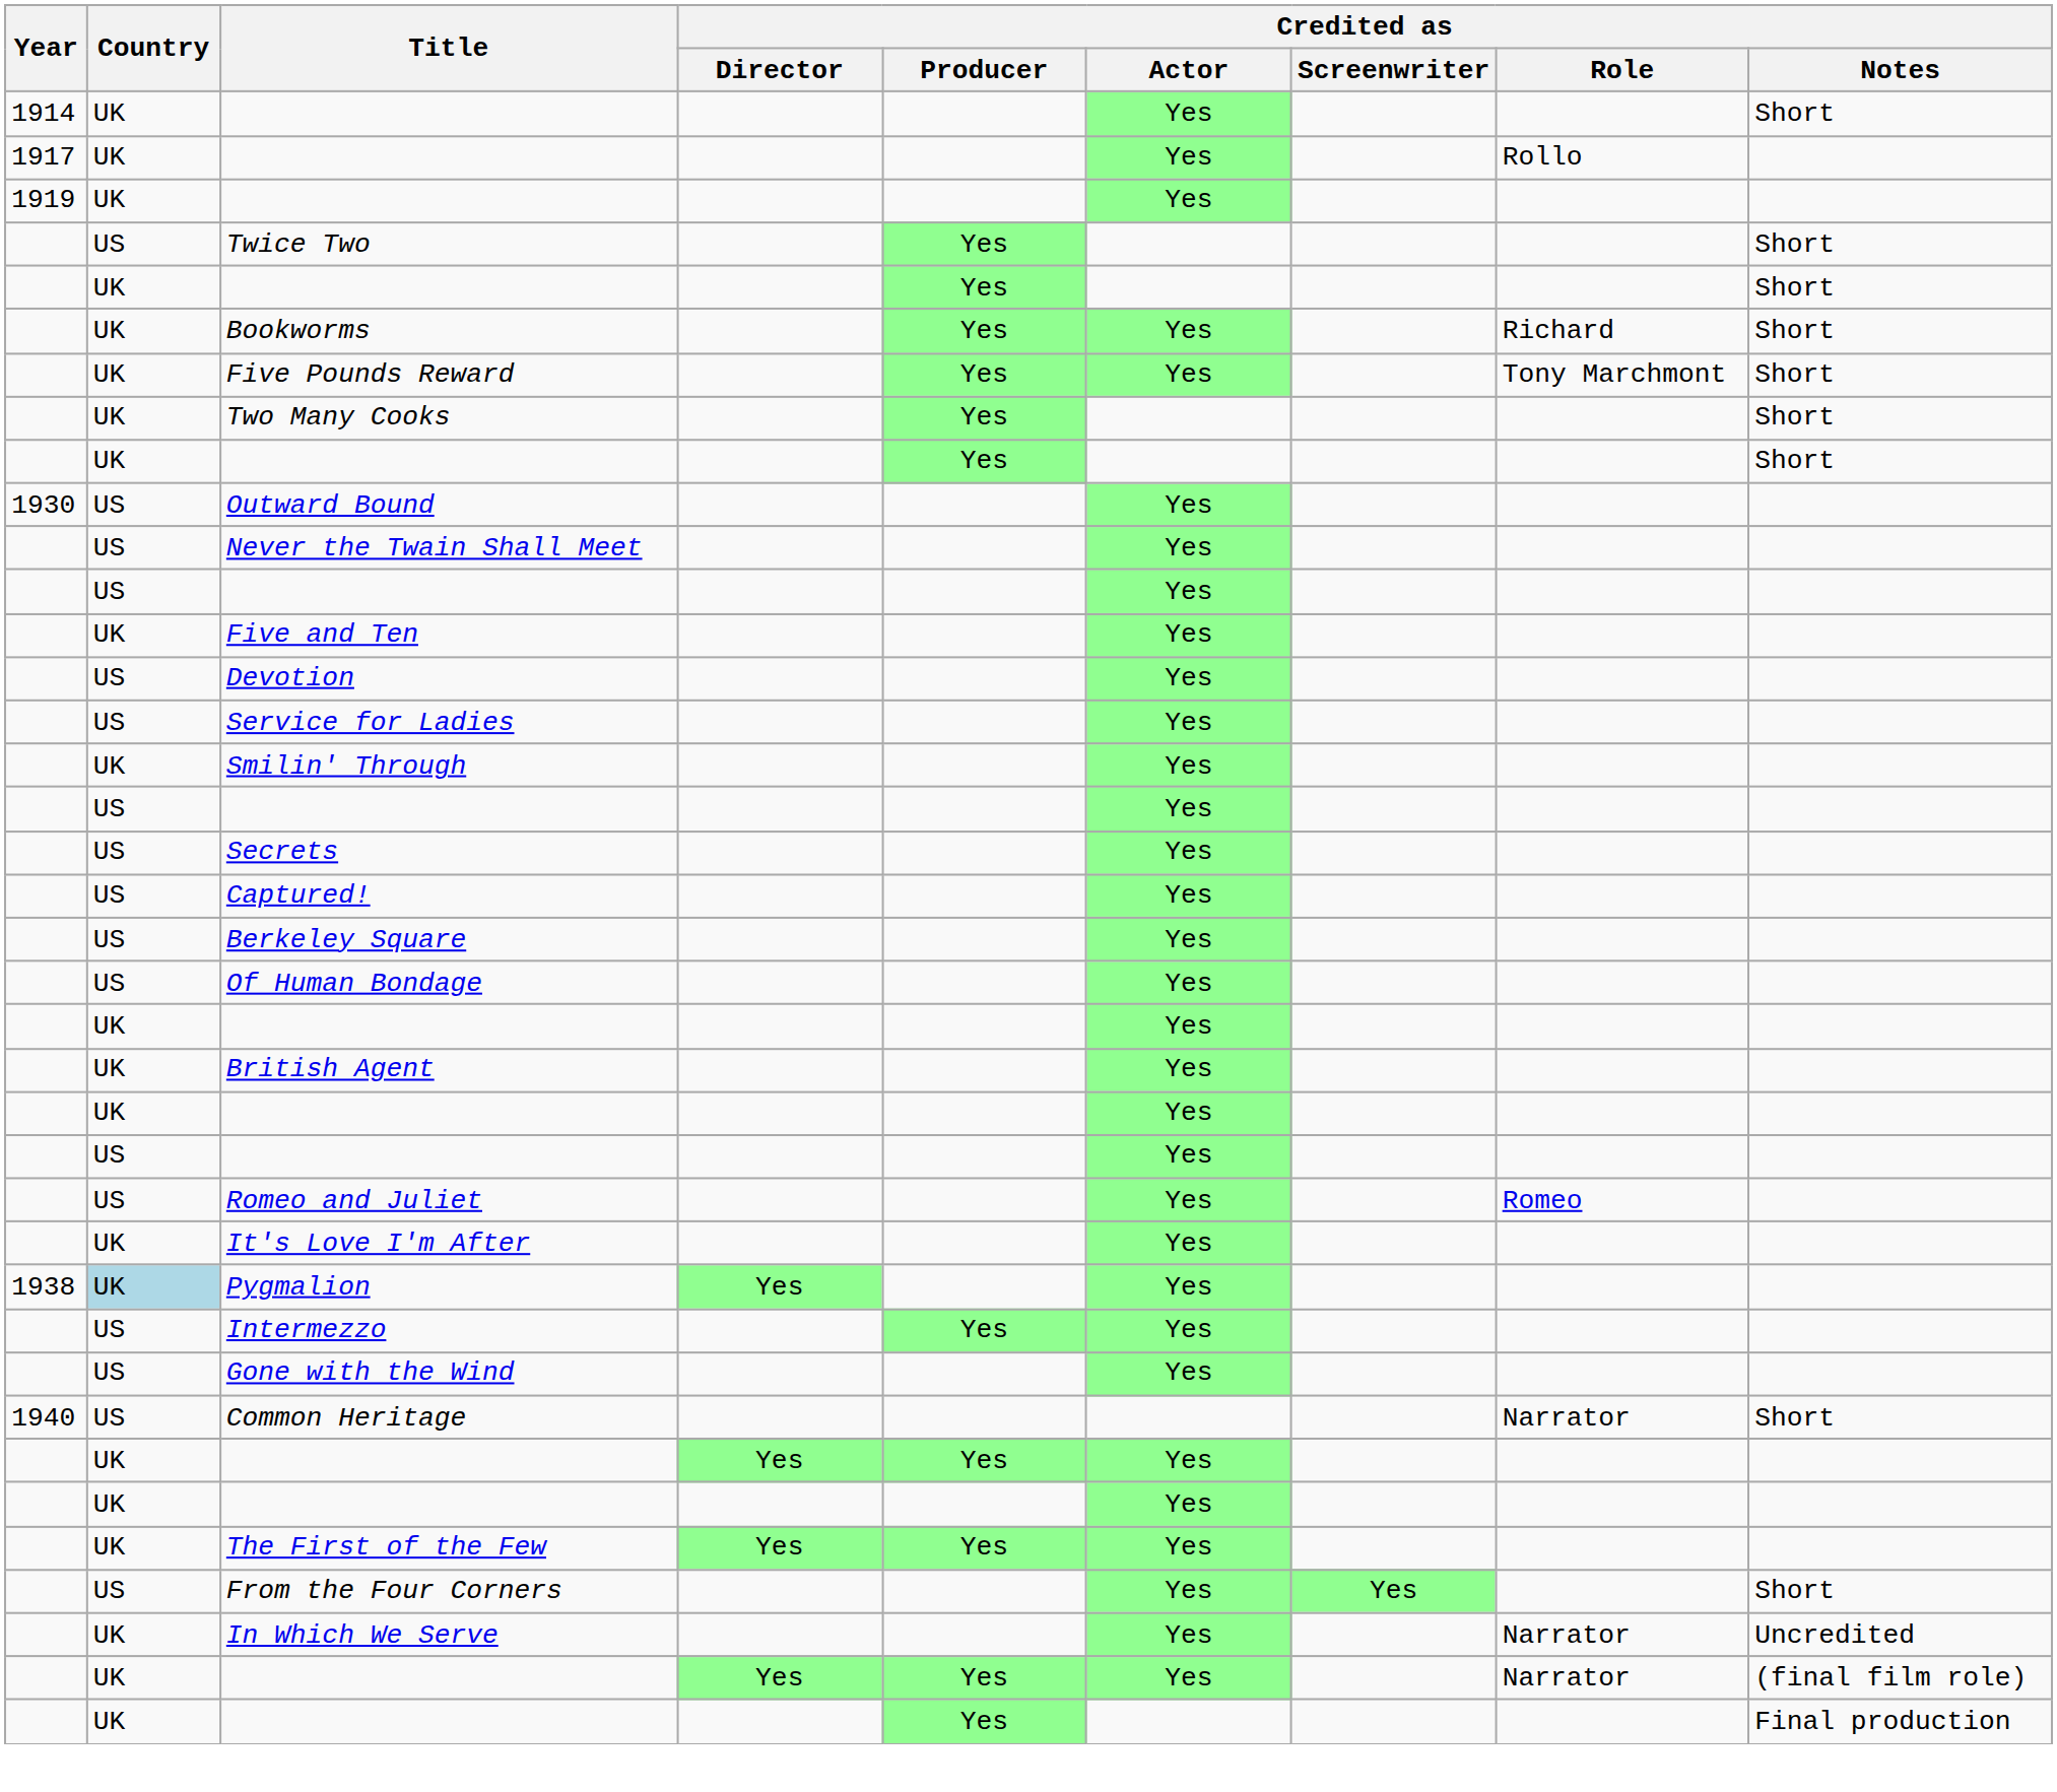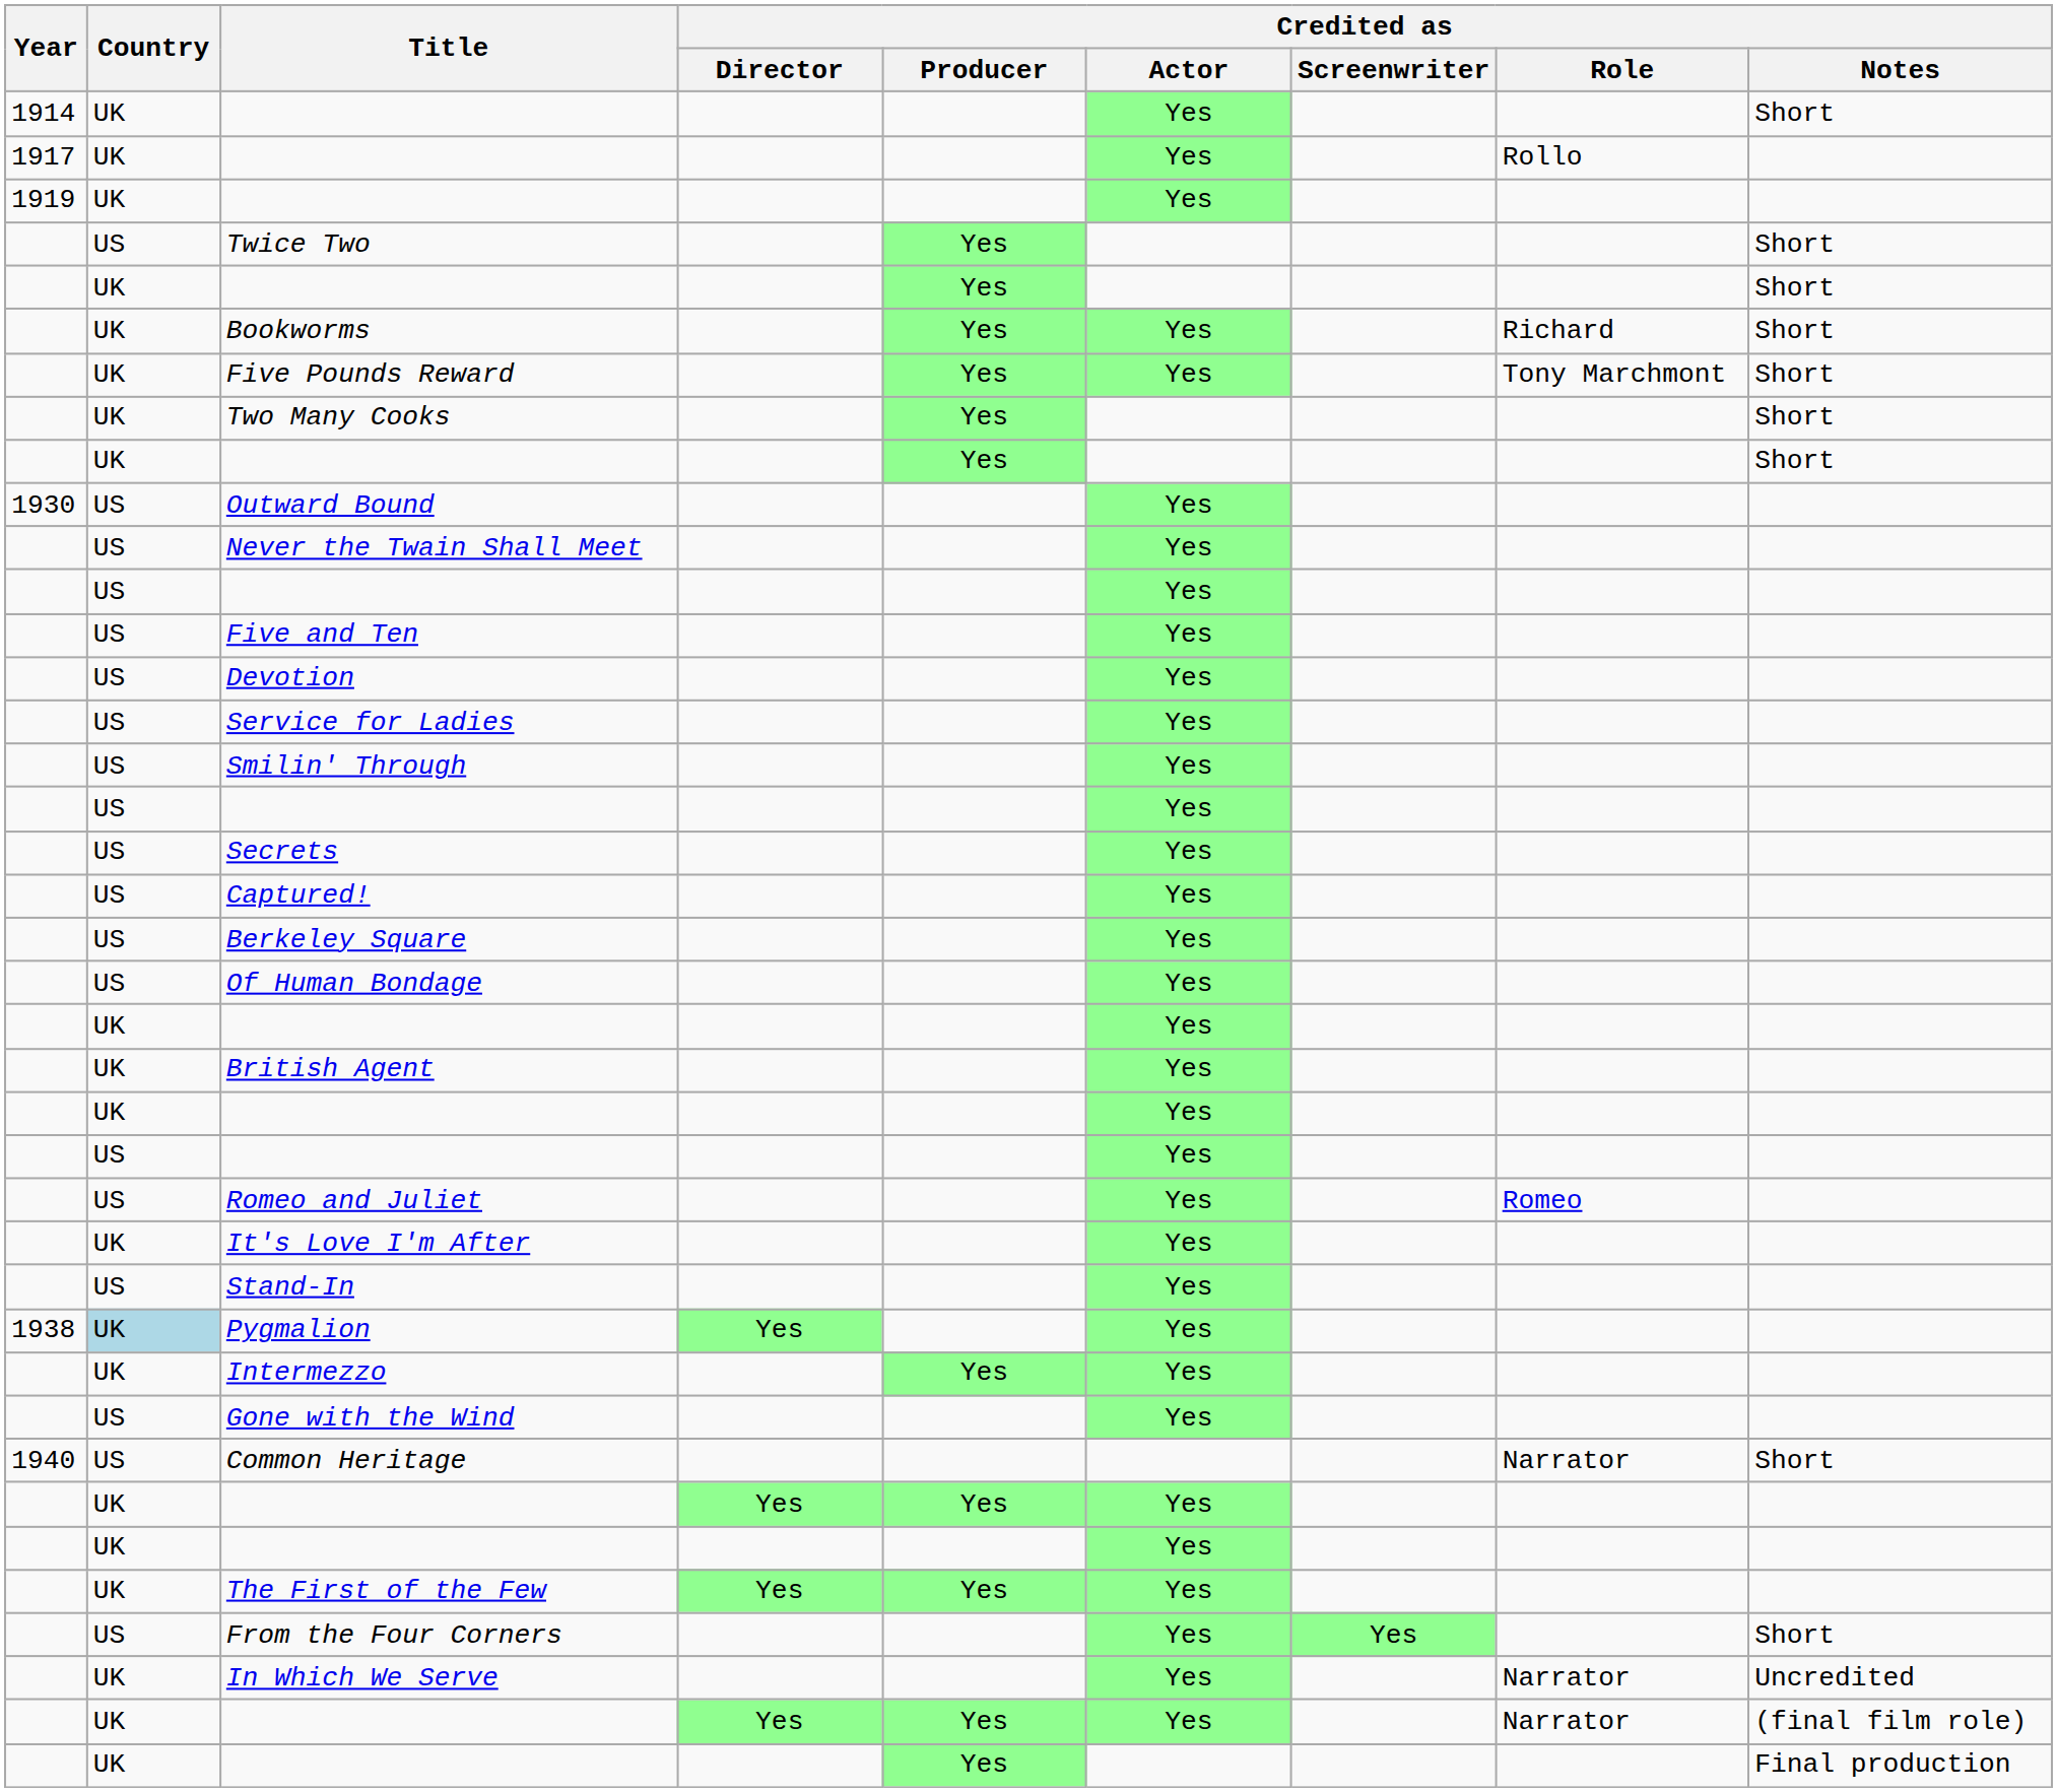 <table class="wikitable sortable">
 <tr>
 <th rowspan=2>Year</th>
 <th rowspan=2>Country</th>
 <th rowspan=2>Title</th>
 <th colspan=6>Credited as</th>
 </tr>
 <tr>
 <th style="width:10%;">Director</th>
 <th style="width:10%;">Producer</th>
 <th style="width:10%;">Actor</th>
 <th style="width:10%;">Screenwriter</th>
 <th>Role</th>
 <th>Notes</th>
 </tr>
 <tr>
 <td>1914</td>
 <td>UK</td>
 <td><em></em></td>
 <td></td>
 <td></td>
 <td style="text-align:center; background:#90ff90;">Yes</td>
 <td></td>
 <td></td>
 <td>Short</td>
 </tr>
 <tr>
 <td>1917</td>
 <td>UK</td>
 <td><em></em></td>
 <td></td>
 <td></td>
 <td style="text-align:center; background:#90ff90;">Yes</td>
 <td></td>
 <td>Rollo</td>
 <td></td>
 </tr>
 <tr>
 <td>1919</td>
 <td>UK</td>
 <td><em></em></td>
 <td></td>
 <td></td>
 <td style="text-align:center; background:#90ff90;">Yes</td>
 <td></td>
 <td></td>
 <td></td>
 </tr>
 <tr>
 <td></td>
 <td>US</td>
 <td><em>Twice Two</em></td>
 <td></td>
 <td style="text-align:center; background:#90ff90;">Yes</td>
 <td></td>
 <td></td>
 <td></td>
 <td>Short</td>
 </tr>
 <tr>
 <td></td>
 <td>UK</td>
 <td><em></em></td>
 <td></td>
 <td style="text-align:center; background:#90ff90;">Yes</td>
 <td></td>
 <td></td>
 <td></td>
 <td>Short</td>
 </tr>
 <tr>
 <td></td>
 <td>UK</td>
 <td><em>Bookworms</em></td>
 <td></td>
 <td style="text-align:center; background:#90ff90;">Yes</td>
 <td style="text-align:center; background:#90ff90;">Yes</td>
 <td></td>
 <td>Richard</td>
 <td>Short</td>
 </tr>
 <tr>
 <td></td>
 <td>UK</td>
 <td><em>Five Pounds Reward</em></td>
 <td></td>
 <td style="text-align:center; background:#90ff90;">Yes</td>
 <td style="text-align:center; background:#90ff90;">Yes</td>
 <td></td>
 <td>Tony Marchmont</td>
 <td>Short</td>
 </tr>
 <tr>
 <td></td>
 <td>UK</td>
 <td><em>Two Many Cooks</em></td>
 <td></td>
 <td style="text-align:center; background:#90ff90;">Yes</td>
 <td></td>
 <td></td>
 <td></td>
 <td>Short</td>
 </tr>
 <tr>
 <td></td>
 <td>UK</td>
 <td><em></em></td>
 <td></td>
 <td style="text-align:center; background:#90ff90;">Yes</td>
 <td></td>
 <td></td>
 <td></td>
 <td>Short</td>
 </tr>
 <tr>
 <td>1930</td>
 <td>US</td>
 <td><em><a href='#'>Outward Bound</a></em></td>
 <td></td>
 <td></td>
 <td style="text-align:center; background:#90ff90;">Yes</td>
 <td></td>
 <td></td>
 <td></td>
 </tr>
 <tr>
 <td></td>
 <td>US</td>
 <td><em><a href='#'>Never the Twain Shall Meet</a></em></td>
 <td></td>
 <td></td>
 <td style="text-align:center; background:#90ff90;">Yes</td>
 <td></td>
 <td></td>
 <td></td>
 </tr>
 <tr>
 <td></td>
 <td>US</td>
 <td><em></em></td>
 <td></td>
 <td></td>
 <td style="text-align:center; background:#90ff90;">Yes</td>
 <td></td>
 <td></td>
 <td></td>
 </tr>
 <tr>
 <td></td>
-<td>UK</td>
+<td>US</td>
 <td><em><a href='#'>Five and Ten</a></em></td>
 <td></td>
 <td></td>
 <td style="text-align:center; background:#90ff90;">Yes</td>
 <td></td>
 <td></td>
 <td></td>
 </tr>
 <tr>
 <td></td>
 <td>US</td>
 <td><em><a href='#'>Devotion</a></em></td>
 <td></td>
 <td></td>
 <td style="text-align:center; background:#90ff90;">Yes</td>
 <td></td>
 <td></td>
 <td></td>
 </tr>
 <tr>
 <td></td>
 <td>US</td>
 <td><em><a href='#'>Service for Ladies</a></em></td>
 <td></td>
 <td></td>
 <td style="text-align:center; background:#90ff90;">Yes</td>
 <td></td>
 <td></td>
 <td></td>
 </tr>
 <tr>
 <td></td>
-<td>UK</td>
+<td>US</td>
 <td><em><a href='#'>Smilin' Through</a></em></td>
 <td></td>
 <td></td>
 <td style="text-align:center; background:#90ff90;">Yes</td>
 <td></td>
 <td></td>
 <td></td>
 </tr>
 <tr>
 <td></td>
 <td>US</td>
 <td><em></em></td>
 <td></td>
 <td></td>
 <td style="text-align:center; background:#90ff90;">Yes</td>
 <td></td>
 <td></td>
 <td></td>
 </tr>
 <tr>
 <td></td>
 <td>US</td>
 <td><em><a href='#'>Secrets</a></em></td>
 <td></td>
 <td></td>
 <td style="text-align:center; background:#90ff90;">Yes</td>
 <td></td>
 <td></td>
 <td></td>
 </tr>
 <tr>
 <td></td>
 <td>US</td>
 <td><em><a href='#'>Captured!</a></em></td>
 <td></td>
 <td></td>
 <td style="text-align:center; background:#90ff90;">Yes</td>
 <td></td>
 <td></td>
 <td></td>
 </tr>
 <tr>
 <td></td>
 <td>US</td>
 <td><em><a href='#'>Berkeley Square</a></em></td>
 <td></td>
 <td></td>
 <td style="text-align:center; background:#90ff90;">Yes</td>
 <td></td>
 <td></td>
 <td></td>
 </tr>
 <tr>
 <td></td>
 <td>US</td>
 <td><em><a href='#'>Of Human Bondage</a></em></td>
 <td></td>
 <td></td>
 <td style="text-align:center; background:#90ff90;">Yes</td>
 <td></td>
 <td></td>
 <td></td>
 </tr>
 <tr>
 <td></td>
 <td>UK</td>
 <td><em></em></td>
 <td></td>
 <td></td>
 <td style="text-align:center; background:#90ff90;">Yes</td>
 <td></td>
 <td></td>
 <td></td>
 </tr>
 <tr>
 <td></td>
 <td>UK</td>
 <td><em><a href='#'>British Agent</a></em></td>
 <td></td>
 <td></td>
 <td style="text-align:center; background:#90ff90;">Yes</td>
 <td></td>
 <td></td>
 <td></td>
 </tr>
 <tr>
 <td></td>
 <td>UK</td>
 <td><em></em></td>
 <td></td>
 <td></td>
 <td style="text-align:center; background:#90ff90;">Yes</td>
 <td></td>
 <td></td>
 <td></td>
 </tr>
 <tr>
 <td></td>
 <td>US</td>
 <td><em></em></td>
 <td></td>
 <td></td>
 <td style="text-align:center; background:#90ff90;">Yes</td>
 <td></td>
 <td></td>
 <td></td>
 </tr>
 <tr>
 <td></td>
 <td>US</td>
 <td><em><a href='#'>Romeo and Juliet</a></em></td>
 <td></td>
 <td></td>
 <td style="text-align:center; background:#90ff90;">Yes</td>
 <td></td>
 <td><a href='#'>Romeo</a></td>
 <td></td>
 </tr>
 <tr>
 <td></td>
 <td>UK</td>
 <td><em><a href='#'>It's Love I'm After</a></em></td>
 <td></td>
 <td></td>
 <td style="text-align:center; background:#90ff90;">Yes</td>
 <td></td>
 <td></td>
 <td></td>
 </tr>
 <tr>
+<td></td>
+<td>US</td>
+<td><em><a href='#'>Stand-In</a></em></td>
+<td></td>
+<td></td>
+<td style="text-align:center; background:#90ff90;">Yes</td>
+<td></td>
+<td></td>
+<td></td>
+</tr>
+<tr>
 <td>1938</td>
 <td style="background: lightblue;">UK</td>
 <td><em><a href='#'>Pygmalion</a></em></td>
 <td style="text-align:center; background:#90ff90;">Yes</td>
 <td></td>
 <td style="text-align:center; background:#90ff90;">Yes</td>
 <td></td>
 <td></td>
 <td></td>
 </tr>
 <tr>
 <td></td>
-<td>US</td>
+<td>UK</td>
 <td><em><a href='#'>Intermezzo</a></em></td>
 <td></td>
 <td style="text-align:center; background:#90ff90;">Yes</td>
 <td style="text-align:center; background:#90ff90;">Yes</td>
 <td></td>
 <td></td>
 <td></td>
 </tr>
 <tr>
 <td></td>
 <td>US</td>
 <td><em><a href='#'>Gone with the Wind</a></em></td>
 <td></td>
 <td></td>
 <td style="text-align:center; background:#90ff90;">Yes</td>
 <td></td>
 <td></td>
 <td></td>
 </tr>
 <tr>
 <td>1940</td>
 <td>US</td>
 <td><em>Common Heritage</em></td>
 <td></td>
 <td></td>
 <td></td>
 <td></td>
 <td>Narrator</td>
 <td>Short</td>
 </tr>
 <tr>
 <td></td>
 <td>UK</td>
 <td><em></em></td>
 <td style="text-align:center; background:#90ff90;">Yes</td>
 <td style="text-align:center; background:#90ff90;">Yes</td>
 <td style="text-align:center; background:#90ff90;">Yes</td>
 <td></td>
 <td></td>
 <td></td>
 </tr>
 <tr>
 <td></td>
 <td>UK</td>
 <td><em></em></td>
 <td></td>
 <td></td>
 <td style="text-align:center; background:#90ff90;">Yes</td>
 <td></td>
 <td></td>
 <td></td>
 </tr>
 <tr>
 <td></td>
 <td>UK</td>
 <td><em><a href='#'>The First of the Few</a></em></td>
 <td style="text-align:center; background:#90ff90;">Yes</td>
 <td style="text-align:center; background:#90ff90;">Yes</td>
 <td style="text-align:center; background:#90ff90;">Yes</td>
 <td></td>
 <td></td>
 <td></td>
 </tr>
 <tr>
 <td></td>
 <td>US</td>
 <td><em>From the Four Corners</em></td>
 <td></td>
 <td></td>
 <td style="text-align:center; background:#90ff90;">Yes</td>
 <td style="text-align:center; background:#90ff90;">Yes</td>
 <td></td>
 <td>Short</td>
 </tr>
 <tr>
 <td></td>
 <td>UK</td>
 <td><em><a href='#'>In Which We Serve</a></em></td>
 <td></td>
 <td></td>
 <td style="text-align:center; background:#90ff90;">Yes</td>
 <td></td>
 <td>Narrator</td>
 <td>Uncredited</td>
 </tr>
 <tr>
 <td></td>
 <td>UK</td>
 <td><em></em></td>
 <td style="text-align:center; background:#90ff90;">Yes</td>
 <td style="text-align:center; background:#90ff90;">Yes</td>
 <td style="text-align:center; background:#90ff90;">Yes</td>
 <td></td>
 <td>Narrator</td>
 <td>(final film role)</td>
 </tr>
 <tr>
 <td></td>
 <td>UK</td>
 <td><em></em></td>
 <td></td>
 <td style="text-align:center; background:#90ff90;">Yes</td>
 <td></td>
 <td></td>
 <td></td>
 <td>Final production</td>
 </tr>
 </table>
